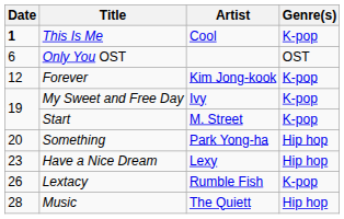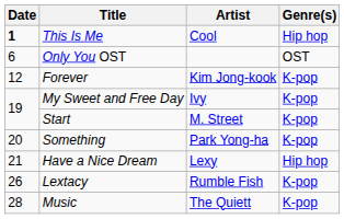 <table class="wikitable" style="text-align: left;">
 <tr>
 <th>Date</th>
 <th>Title</th>
 <th>Artist</th>
 <th>Genre(s)</th>
 </tr>
 <tr>
 <td rowspan="1"><strong>1</strong></td>
 <td><em><a href='#'>This Is Me</a></em></td>
 <td><a href='#'>Cool</a></td>
-<td><a href='#'>K-pop</a></td>
+<td><a href='#'>Hip hop</a></td>
 </tr>
 <tr>
 <td>6</td>
 <td><em><a href='#'>Only You</a></em> OST</td>
 <td></td>
 <td>OST</td>
 </tr>
 <tr>
 <td>12</td>
 <td><em>Forever</em></td>
 <td><a href='#'>Kim Jong-kook</a></td>
 <td><a href='#'>K-pop</a></td>
 </tr>
 <tr>
 <td rowspan="2">19</td>
 <td><em>My Sweet and Free Day</em></td>
 <td><a href='#'>Ivy</a></td>
 <td><a href='#'>K-pop</a></td>
 </tr>
 <tr>
 <td><em>Start</em></td>
 <td><a href='#'>M. Street</a></td>
 <td><a href='#'>K-pop</a></td>
 </tr>
 <tr>
 <td rowspan="1">20</td>
 <td><em>Something</em></td>
 <td><a href='#'>Park Yong-ha</a></td>
-<td><a href='#'>Hip hop</a></td>
+<td><a href='#'>K-pop</a></td>
 </tr>
 <tr>
-<td>23</td>
+<td>21</td>
 <td><em>Have a Nice Dream</em></td>
 <td><a href='#'>Lexy</a></td>
 <td><a href='#'>Hip hop</a></td>
 </tr>
 <tr>
 <td rowspan="1">26</td>
 <td><em>Lextacy</em></td>
 <td><a href='#'>Rumble Fish</a></td>
 <td><a href='#'>K-pop</a></td>
 </tr>
 <tr>
 <td>28</td>
 <td><em>Music</em></td>
 <td><a href='#'>The Quiett</a></td>
-<td><a href='#'>Hip hop</a></td>
+<td><a href='#'>K-pop</a></td>
 </tr>
 </table>
